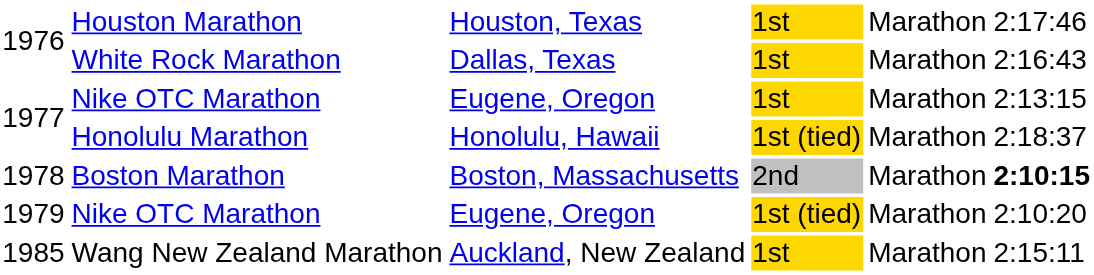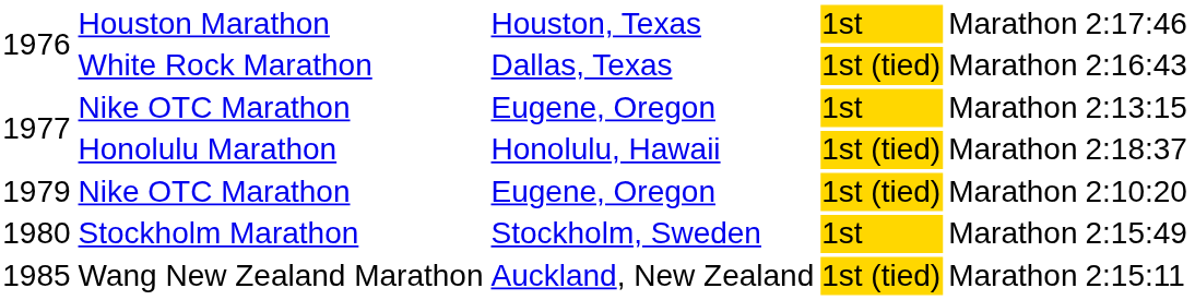 <table>
 <tr>
 <td rowspan=2>1976</td>
 <td><a href='#'>Houston Marathon</a></td>
 <td><a href='#'>Houston, Texas</a></td>
 <td bgcolor="gold">1st</td>
 <td>Marathon</td>
 <td>2:17:46</td>
 </tr>
 <tr>
 <td><a href='#'>White Rock Marathon</a></td>
 <td><a href='#'>Dallas, Texas</a></td>
-<td bgcolor="gold">1st</td>
+<td bgcolor="gold">1st (tied)</td>
 <td>Marathon</td>
 <td>2:16:43</td>
 </tr>
 <tr>
 <td rowspan=2>1977</td>
 <td><a href='#'>Nike OTC Marathon</a></td>
 <td><a href='#'>Eugene, Oregon</a></td>
 <td bgcolor="gold">1st</td>
 <td>Marathon</td>
 <td>2:13:15</td>
 </tr>
 <tr>
 <td><a href='#'>Honolulu Marathon</a></td>
 <td><a href='#'>Honolulu, Hawaii</a></td>
 <td bgcolor="gold">1st (tied)</td>
 <td>Marathon</td>
 <td>2:18:37</td>
 </tr>
 <tr>
-<td>1978</td>
-<td><a href='#'>Boston Marathon</a></td>
-<td><a href='#'>Boston, Massachusetts</a></td>
-<td bgcolor="silver">2nd</td>
-<td>Marathon</td>
-<td><strong>2:10:15</strong></td>
-</tr>
-<tr>
 <td>1979</td>
 <td><a href='#'>Nike OTC Marathon</a></td>
 <td><a href='#'>Eugene, Oregon</a></td>
 <td bgcolor="gold">1st (tied)</td>
 <td>Marathon</td>
 <td>2:10:20</td>
 </tr>
 <tr>
+<td>1980</td>
+<td><a href='#'>Stockholm Marathon</a></td>
+<td><a href='#'>Stockholm, Sweden</a></td>
+<td bgcolor="gold">1st</td>
+<td>Marathon</td>
+<td>2:15:49</td>
+</tr>
+<tr>
 <td>1985</td>
 <td>Wang New Zealand Marathon</td>
 <td><a href='#'>Auckland</a>, New Zealand</td>
-<td bgcolor="gold">1st</td>
+<td bgcolor="gold">1st (tied)</td>
 <td>Marathon</td>
 <td>2:15:11</td>
 </tr>
 </table>
